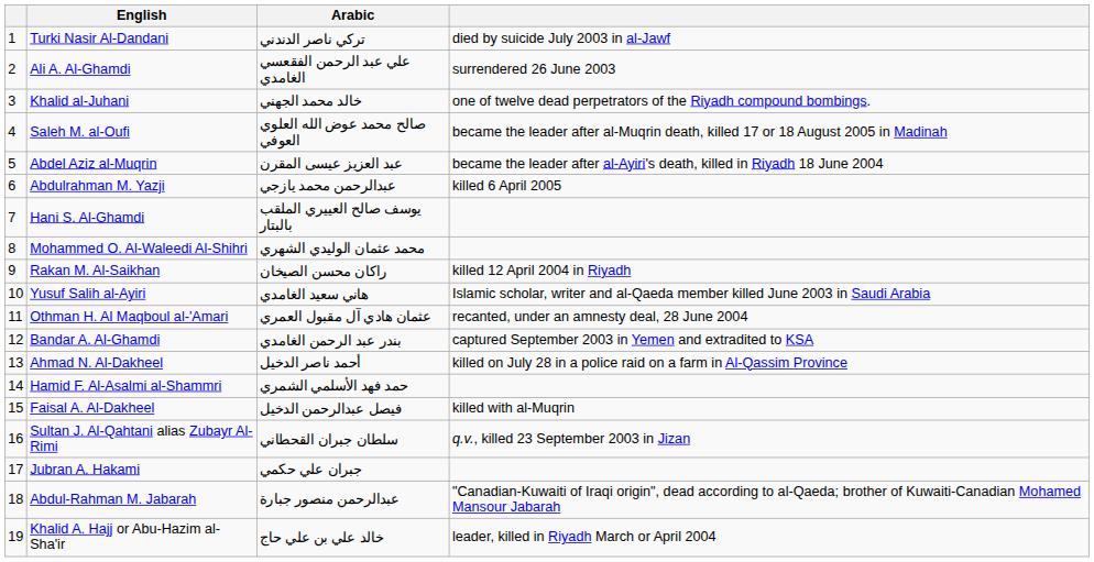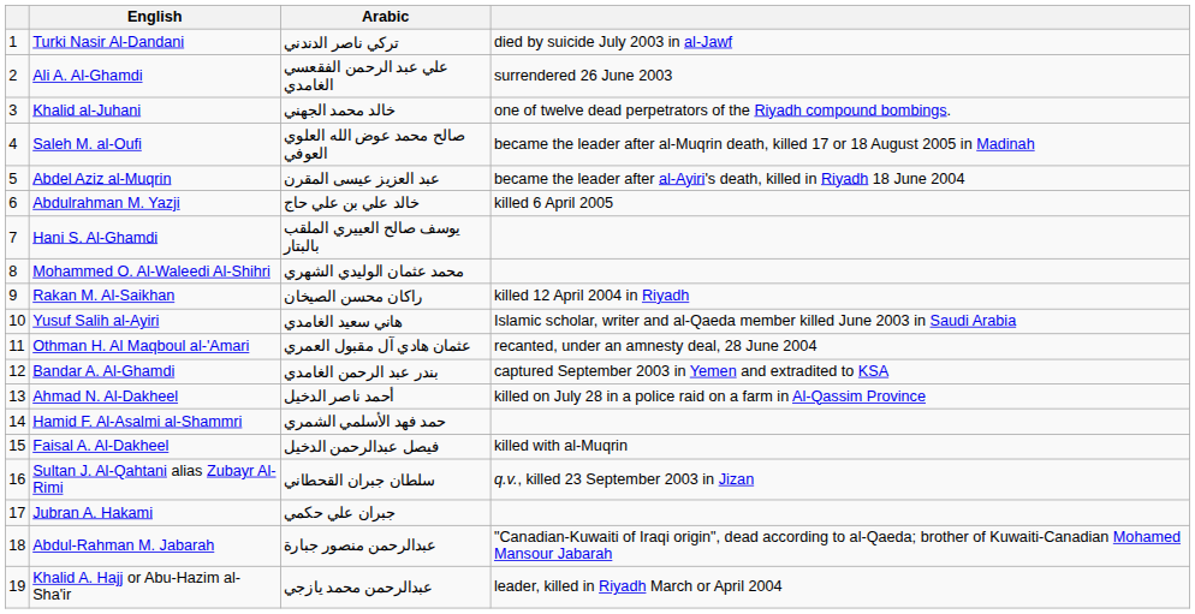 <table class="wikitable">
 <tr>
 <th></th>
 <th>English</th>
 <th>Arabic</th>
 <th></th>
 </tr>
 <tr>
 <td>1</td>
 <td><a href='#'>Turki Nasir Al-Dandani</a></td>
 <td>تركي ناصر الدندني</td>
 <td>died by suicide July 2003 in <a href='#'>al-Jawf</a></td>
 </tr>
 <tr>
 <td>2</td>
 <td><a href='#'>Ali A. Al-Ghamdi</a></td>
 <td>علي عبد الرحمن الفقعسي الغامدي</td>
 <td>surrendered 26 June 2003</td>
 </tr>
 <tr>
 <td>3</td>
 <td><a href='#'>Khalid al-Juhani</a></td>
 <td>خالد محمد الجهني</td>
 <td>one of twelve dead perpetrators of the <a href='#'>Riyadh compound bombings</a>.</td>
 </tr>
 <tr>
 <td>4</td>
 <td><a href='#'>Saleh M. al-Oufi</a></td>
 <td>صالح محمد عوض الله العلوي العوفي</td>
 <td>became the leader after al-Muqrin death, killed 17 or 18 August 2005 in <a href='#'>Madinah</a></td>
 </tr>
 <tr>
 <td>5</td>
 <td><a href='#'>Abdel Aziz al-Muqrin</a></td>
 <td>عبد العزيز عيسى المقرن</td>
 <td>became the leader after <a href='#'>al-Ayiri</a>'s death, killed in <a href='#'>Riyadh</a> 18 June 2004</td>
 </tr>
 <tr>
 <td>6</td>
 <td><a href='#'>Abdulrahman M. Yazji</a></td>
-<td>عبدالرحمن محمد يازجي</td>
+<td>خالد علي بن علي حاج</td>
 <td>killed 6 April 2005</td>
 </tr>
 <tr>
 <td>7</td>
 <td><a href='#'>Hani S. Al-Ghamdi</a></td>
 <td>يوسف صالح العييري الملقب بالبتار</td>
 <td></td>
 </tr>
 <tr>
 <td>8</td>
 <td><a href='#'>Mohammed O. Al-Waleedi Al-Shihri</a></td>
 <td>محمد عثمان الوليدي الشهري</td>
 <td></td>
 </tr>
 <tr>
 <td>9</td>
 <td><a href='#'>Rakan M. Al-Saikhan</a></td>
 <td>راكان محسن الصيخان</td>
 <td>killed 12 April 2004 in <a href='#'>Riyadh</a></td>
 </tr>
 <tr>
 <td>10</td>
 <td><a href='#'>Yusuf Salih al-Ayiri</a></td>
 <td>هاني سعيد الغامدي</td>
 <td>Islamic scholar, writer and al-Qaeda member killed June 2003 in <a href='#'>Saudi Arabia</a></td>
 </tr>
 <tr>
 <td>11</td>
 <td><a href='#'>Othman H. Al Maqboul al-'Amari</a></td>
 <td>عثمان هادي آل مقبول العمري</td>
 <td>recanted, under an amnesty deal, 28 June 2004</td>
 </tr>
 <tr>
 <td>12</td>
 <td><a href='#'>Bandar A. Al-Ghamdi</a></td>
 <td>بندر عبد الرحمن الغامدي</td>
 <td>captured September 2003 in <a href='#'>Yemen</a> and extradited to <a href='#'>KSA</a></td>
 </tr>
 <tr>
 <td>13</td>
 <td><a href='#'>Ahmad N. Al-Dakheel</a></td>
 <td>أحمد ناصر الدخيل</td>
 <td>killed on July 28 in a police raid on a farm in <a href='#'>Al-Qassim Province</a></td>
 </tr>
 <tr>
 <td>14</td>
 <td><a href='#'>Hamid F. Al-Asalmi al-Shammri</a></td>
 <td>حمد فهد الأسلمي الشمري</td>
 <td></td>
 </tr>
 <tr>
 <td>15</td>
 <td><a href='#'>Faisal A. Al-Dakheel</a></td>
 <td>فيصل عبدالرحمن الدخيل</td>
 <td>killed with al-Muqrin</td>
 </tr>
 <tr>
 <td>16</td>
 <td><a href='#'>Sultan J. Al-Qahtani</a> alias <a href='#'>Zubayr Al-Rimi</a></td>
 <td>سلطان جبران القحطاني</td>
 <td><em>q.v.</em>, killed 23 September 2003 in <a href='#'>Jizan</a></td>
 </tr>
 <tr>
 <td>17</td>
 <td><a href='#'>Jubran A. Hakami</a></td>
 <td>جبران علي حكمي</td>
 <td></td>
 </tr>
 <tr>
 <td>18</td>
 <td><a href='#'>Abdul-Rahman M. Jabarah</a></td>
 <td>عبدالرحمن منصور جبارة</td>
 <td>"Canadian-Kuwaiti of Iraqi origin", dead according to al-Qaeda; brother of Kuwaiti-Canadian <a href='#'>Mohamed Mansour Jabarah</a></td>
 </tr>
 <tr>
 <td>19</td>
 <td><a href='#'>Khalid A. Hajj</a> or Abu-Hazim al-Sha'ir</td>
-<td>خالد علي بن علي حاج</td>
+<td>عبدالرحمن محمد يازجي</td>
 <td>leader, killed in <a href='#'>Riyadh</a> March or April 2004</td>
 </tr>
 </table>
